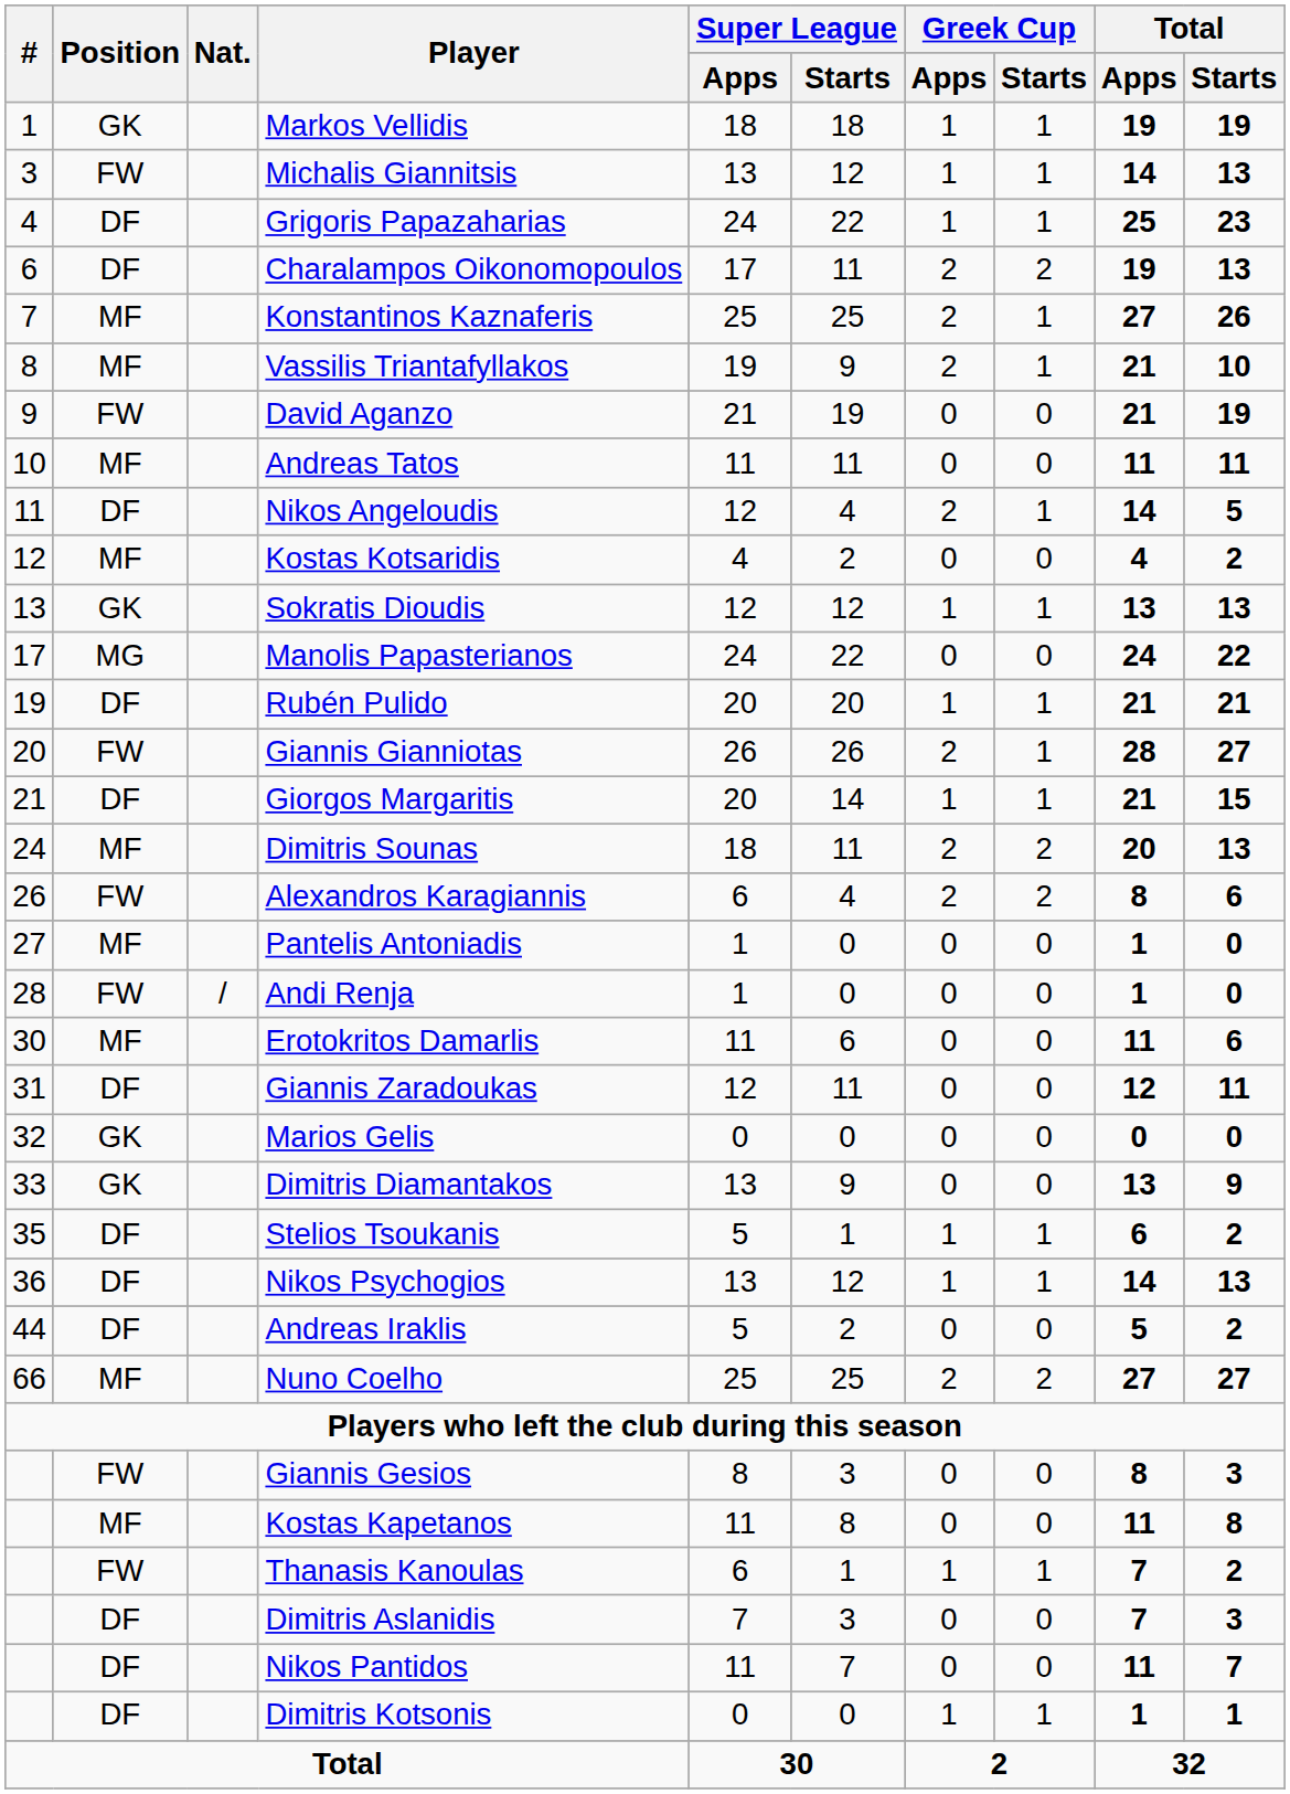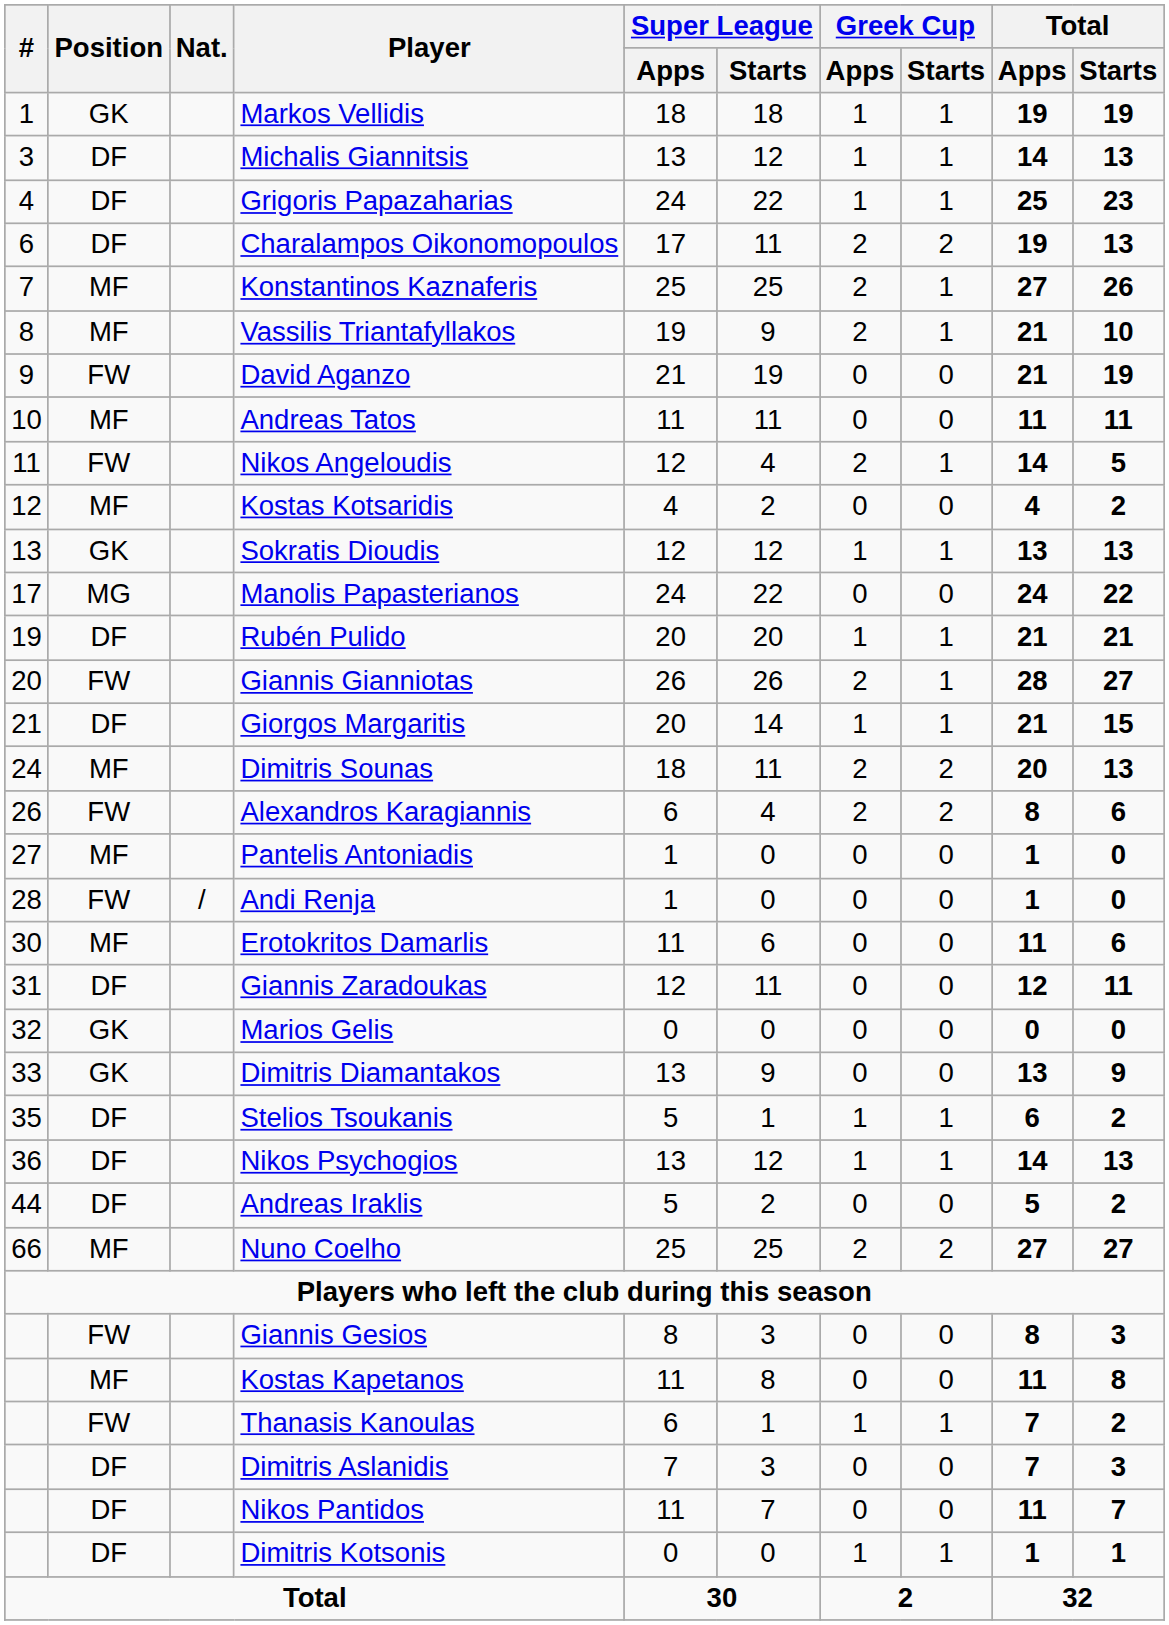 <table class="wikitable sortable" style="text-align:center">
 <tr>
 <th rowspan="2">#</th>
 <th rowspan="2">Position</th>
 <th rowspan="2">Nat.</th>
 <th rowspan="2">Player</th>
 <th colspan="2"><a href='#'>Super League</a></th>
 <th colspan="2"><a href='#'>Greek Cup</a></th>
 <th colspan="2">Total</th>
 </tr>
 <tr>
 <th>Apps</th>
 <th>Starts</th>
 <th>Apps</th>
 <th>Starts</th>
 <th>Apps</th>
 <th>Starts</th>
 </tr>
 <tr>
 <td>1</td>
 <td>GK</td>
 <td></td>
 <td align=left><a href='#'>Markos Vellidis</a></td>
 <td>18</td>
 <td>18</td>
 <td>1</td>
 <td>1</td>
 <td><strong>19</strong></td>
 <td><strong>19</strong></td>
 </tr>
 <tr>
 <td>3</td>
-<td>FW</td>
+<td>DF</td>
 <td></td>
 <td align=left><a href='#'>Michalis Giannitsis</a></td>
 <td>13</td>
 <td>12</td>
 <td>1</td>
 <td>1</td>
 <td><strong>14</strong></td>
 <td><strong>13</strong></td>
 </tr>
 <tr>
 <td>4</td>
 <td>DF</td>
 <td></td>
 <td align=left><a href='#'>Grigoris Papazaharias</a></td>
 <td>24</td>
 <td>22</td>
 <td>1</td>
 <td>1</td>
 <td><strong>25</strong></td>
 <td><strong>23</strong></td>
 </tr>
 <tr>
 <td>6</td>
 <td>DF</td>
 <td></td>
 <td align=left><a href='#'>Charalampos Oikonomopoulos</a></td>
 <td>17</td>
 <td>11</td>
 <td>2</td>
 <td>2</td>
 <td><strong>19</strong></td>
 <td><strong>13</strong></td>
 </tr>
 <tr>
 <td>7</td>
 <td>MF</td>
 <td></td>
 <td align=left><a href='#'>Konstantinos Kaznaferis</a></td>
 <td>25</td>
 <td>25</td>
 <td>2</td>
 <td>1</td>
 <td><strong>27</strong></td>
 <td><strong>26</strong></td>
 </tr>
 <tr>
 <td>8</td>
 <td>MF</td>
 <td></td>
 <td align=left><a href='#'>Vassilis Triantafyllakos</a></td>
 <td>19</td>
 <td>9</td>
 <td>2</td>
 <td>1</td>
 <td><strong>21</strong></td>
 <td><strong>10</strong></td>
 </tr>
 <tr>
 <td>9</td>
 <td>FW</td>
 <td></td>
 <td align=left><a href='#'>David Aganzo</a></td>
 <td>21</td>
 <td>19</td>
 <td>0</td>
 <td>0</td>
 <td><strong>21</strong></td>
 <td><strong>19</strong></td>
 </tr>
 <tr>
 <td>10</td>
 <td>MF</td>
 <td></td>
 <td align=left><a href='#'>Andreas Tatos</a></td>
 <td>11</td>
 <td>11</td>
 <td>0</td>
 <td>0</td>
 <td><strong>11</strong></td>
 <td><strong>11</strong></td>
 </tr>
 <tr>
 <td>11</td>
-<td>DF</td>
+<td>FW</td>
 <td></td>
 <td align=left><a href='#'>Nikos Angeloudis</a></td>
 <td>12</td>
 <td>4</td>
 <td>2</td>
 <td>1</td>
 <td><strong>14</strong></td>
 <td><strong>5</strong></td>
 </tr>
 <tr>
 <td>12</td>
 <td>MF</td>
 <td></td>
 <td align=left><a href='#'>Kostas Kotsaridis</a></td>
 <td>4</td>
 <td>2</td>
 <td>0</td>
 <td>0</td>
 <td><strong>4</strong></td>
 <td><strong>2</strong></td>
 </tr>
 <tr>
 <td>13</td>
 <td>GK</td>
 <td></td>
 <td align=left><a href='#'>Sokratis Dioudis</a></td>
 <td>12</td>
 <td>12</td>
 <td>1</td>
 <td>1</td>
 <td><strong>13</strong></td>
 <td><strong>13</strong></td>
 </tr>
 <tr>
 <td>17</td>
 <td>MG</td>
 <td></td>
 <td align=left><a href='#'>Manolis Papasterianos</a></td>
 <td>24</td>
 <td>22</td>
 <td>0</td>
 <td>0</td>
 <td><strong>24</strong></td>
 <td><strong>22</strong></td>
 </tr>
 <tr>
 <td>19</td>
 <td>DF</td>
 <td></td>
 <td align=left><a href='#'>Rubén Pulido</a></td>
 <td>20</td>
 <td>20</td>
 <td>1</td>
 <td>1</td>
 <td><strong>21</strong></td>
 <td><strong>21</strong></td>
 </tr>
 <tr>
 <td>20</td>
 <td>FW</td>
 <td></td>
 <td align=left><a href='#'>Giannis Gianniotas</a></td>
 <td>26</td>
 <td>26</td>
 <td>2</td>
 <td>1</td>
 <td><strong>28</strong></td>
 <td><strong>27</strong></td>
 </tr>
 <tr>
 <td>21</td>
 <td>DF</td>
 <td></td>
 <td align=left><a href='#'>Giorgos Margaritis</a></td>
 <td>20</td>
 <td>14</td>
 <td>1</td>
 <td>1</td>
 <td><strong>21</strong></td>
 <td><strong>15</strong></td>
 </tr>
 <tr>
 <td>24</td>
 <td>MF</td>
 <td></td>
 <td align=left><a href='#'>Dimitris Sounas</a></td>
 <td>18</td>
 <td>11</td>
 <td>2</td>
 <td>2</td>
 <td><strong>20</strong></td>
 <td><strong>13</strong></td>
 </tr>
 <tr>
 <td>26</td>
 <td>FW</td>
 <td></td>
 <td align=left><a href='#'>Alexandros Karagiannis</a></td>
 <td>6</td>
 <td>4</td>
 <td>2</td>
 <td>2</td>
 <td><strong>8</strong></td>
 <td><strong>6</strong></td>
 </tr>
 <tr>
 <td>27</td>
 <td>MF</td>
 <td></td>
 <td align=left><a href='#'>Pantelis Antoniadis</a></td>
 <td>1</td>
 <td>0</td>
 <td>0</td>
 <td>0</td>
 <td><strong>1</strong></td>
 <td><strong>0</strong></td>
 </tr>
 <tr>
 <td>28</td>
 <td>FW</td>
 <td> / </td>
 <td align=left><a href='#'>Andi Renja</a></td>
 <td>1</td>
 <td>0</td>
 <td>0</td>
 <td>0</td>
 <td><strong>1</strong></td>
 <td><strong>0</strong></td>
 </tr>
 <tr>
 <td>30</td>
 <td>MF</td>
 <td></td>
 <td align=left><a href='#'>Erotokritos Damarlis</a></td>
 <td>11</td>
 <td>6</td>
 <td>0</td>
 <td>0</td>
 <td><strong>11</strong></td>
 <td><strong>6</strong></td>
 </tr>
 <tr>
 <td>31</td>
 <td>DF</td>
 <td></td>
 <td align=left><a href='#'>Giannis Zaradoukas</a></td>
 <td>12</td>
 <td>11</td>
 <td>0</td>
 <td>0</td>
 <td><strong>12</strong></td>
 <td><strong>11</strong></td>
 </tr>
 <tr>
 <td>32</td>
 <td>GK</td>
 <td></td>
 <td align=left><a href='#'>Marios Gelis</a></td>
 <td>0</td>
 <td>0</td>
 <td>0</td>
 <td>0</td>
 <td><strong>0</strong></td>
 <td><strong>0</strong></td>
 </tr>
 <tr>
 <td>33</td>
 <td>GK</td>
 <td></td>
 <td align=left><a href='#'>Dimitris Diamantakos</a></td>
 <td>13</td>
 <td>9</td>
 <td>0</td>
 <td>0</td>
 <td><strong>13</strong></td>
 <td><strong>9</strong></td>
 </tr>
 <tr>
 <td>35</td>
 <td>DF</td>
 <td></td>
 <td align=left><a href='#'>Stelios Tsoukanis</a></td>
 <td>5</td>
 <td>1</td>
 <td>1</td>
 <td>1</td>
 <td><strong>6</strong></td>
 <td><strong>2</strong></td>
 </tr>
 <tr>
 <td>36</td>
 <td>DF</td>
 <td></td>
 <td align=left><a href='#'>Nikos Psychogios</a></td>
 <td>13</td>
 <td>12</td>
 <td>1</td>
 <td>1</td>
 <td><strong>14</strong></td>
 <td><strong>13</strong></td>
 </tr>
 <tr>
 <td>44</td>
 <td>DF</td>
 <td></td>
 <td align=left><a href='#'>Andreas Iraklis</a></td>
 <td>5</td>
 <td>2</td>
 <td>0</td>
 <td>0</td>
 <td><strong>5</strong></td>
 <td><strong>2</strong></td>
 </tr>
 <tr>
 <td>66</td>
 <td>MF</td>
 <td></td>
 <td align=left><a href='#'>Nuno Coelho</a></td>
 <td>25</td>
 <td>25</td>
 <td>2</td>
 <td>2</td>
 <td><strong>27</strong></td>
 <td><strong>27</strong></td>
 </tr>
 <tr>
 <td colspan="13"><strong>Players who left the club during this season</strong></td>
 </tr>
 <tr>
 <td></td>
 <td>FW</td>
 <td></td>
 <td align=left><a href='#'>Giannis Gesios</a></td>
 <td>8</td>
 <td>3</td>
 <td>0</td>
 <td>0</td>
 <td><strong>8</strong></td>
 <td><strong>3</strong></td>
 </tr>
 <tr>
 <td></td>
 <td>MF</td>
 <td></td>
 <td align=left><a href='#'>Kostas Kapetanos</a></td>
 <td>11</td>
 <td>8</td>
 <td>0</td>
 <td>0</td>
 <td><strong>11</strong></td>
 <td><strong>8</strong></td>
 </tr>
 <tr>
 <td></td>
 <td>FW</td>
 <td></td>
 <td align=left><a href='#'>Thanasis Kanoulas</a></td>
 <td>6</td>
 <td>1</td>
 <td>1</td>
 <td>1</td>
 <td><strong>7</strong></td>
 <td><strong>2</strong></td>
 </tr>
 <tr>
 <td></td>
 <td>DF</td>
 <td></td>
 <td align=left><a href='#'>Dimitris Aslanidis</a></td>
 <td>7</td>
 <td>3</td>
 <td>0</td>
 <td>0</td>
 <td><strong>7</strong></td>
 <td><strong>3</strong></td>
 </tr>
 <tr>
 <td></td>
 <td>DF</td>
 <td></td>
 <td align=left><a href='#'>Nikos Pantidos</a></td>
 <td>11</td>
 <td>7</td>
 <td>0</td>
 <td>0</td>
 <td><strong>11</strong></td>
 <td><strong>7</strong></td>
 </tr>
 <tr>
 <td></td>
 <td>DF</td>
 <td></td>
 <td align=left><a href='#'>Dimitris Kotsonis</a></td>
 <td>0</td>
 <td>0</td>
 <td>1</td>
 <td>1</td>
 <td><strong>1</strong></td>
 <td><strong>1</strong></td>
 </tr>
 <tr class="sortbottom">
 <td colspan=4><strong>Total</strong></td>
 <td colspan=2><strong>30</strong></td>
 <td colspan=2><strong>2</strong></td>
 <td colspan=2><strong>32</strong></td>
 </tr>
 </table>
